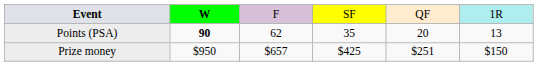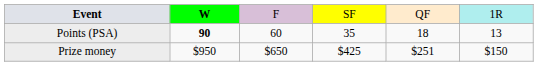 <table class=wikitable style=font-size:90%;text-align:center>
 <tr>
 <td width=200 colspan=1 bgcolor=#dfe2e9><strong>Event</strong></td>
 <td width=80 bgcolor=lime><strong>W</strong></td>
 <td width=85 bgcolor=#D8BFD8>F</td>
 <td width=85 bgcolor=#FFFF00>SF</td>
 <td width=85 bgcolor=#ffebcd>QF</td>
 <td width=85 bgcolor=#afeeee>1R</td>
 </tr>
 <tr>
 <td bgcolor=#EDEDED>Points (PSA)</td>
 <td><strong>90</strong></td>
-<td>62</td>
+<td>60</td>
 <td>35</td>
-<td>20</td>
+<td>18</td>
 <td>13</td>
 </tr>
 <tr>
 <td bgcolor=#EDEDED>Prize money</td>
 <td>$950</td>
-<td>$657</td>
+<td>$650</td>
 <td>$425</td>
 <td>$251</td>
 <td>$150</td>
 </tr>
 </table>
